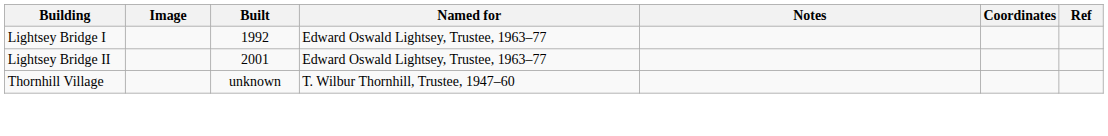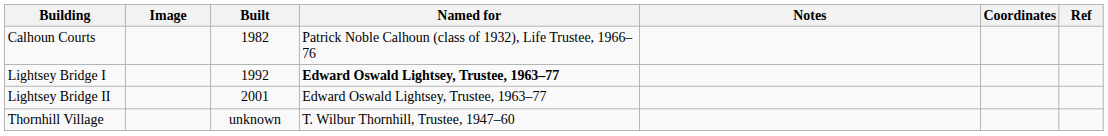 <table class="wikitable sortable" style="width:100%">
 <tr>
 <th width=11%>Building</th>
 <th width=101px class="unsortable">Image</th>
 <th width=8%>Built</th>
 <th width=31%>Named for</th>
 <th width=31% class="unsortable">Notes</th>
 <th width=7% class="unsortable">Coordinates</th>
 <th width=4% class="unsortable">Ref</th>
 </tr>
 <tr valign="top">
+<td>Calhoun Courts</td>
+<td align="center"></td>
+<td align="center">1982</td>
+<td>Patrick Noble Calhoun (class of 1932), Life Trustee, 1966–76</td>
+<td></td>
+<td><small></small></td>
+<td align="center"></td>
+</tr>
+<tr valign="top">
 <td>Lightsey Bridge I</td>
 <td align="center"></td>
 <td align="center">1992</td>
-<td>Edward Oswald Lightsey, Trustee, 1963–77</td>
+<td><strong>Edward Oswald Lightsey, Trustee, 1963–77</strong></td>
 <td></td>
 <td><small></small></td>
 <td align="center"></td>
 </tr>
 <tr valign="top">
 <td>Lightsey Bridge II</td>
 <td align="center"></td>
 <td align="center">2001</td>
 <td>Edward Oswald Lightsey, Trustee, 1963–77</td>
 <td></td>
 <td><small></small></td>
 <td align="center"></td>
 </tr>
 <tr valign="top">
 <td>Thornhill Village</td>
 <td align="center"></td>
 <td align="center">unknown</td>
 <td>T. Wilbur Thornhill, Trustee, 1947–60</td>
 <td></td>
 <td><small></small></td>
 <td align="center"></td>
 </tr>
 </table>
